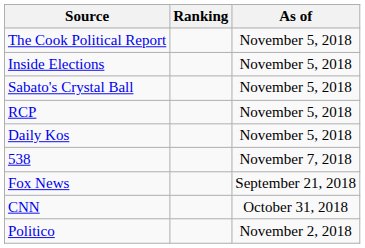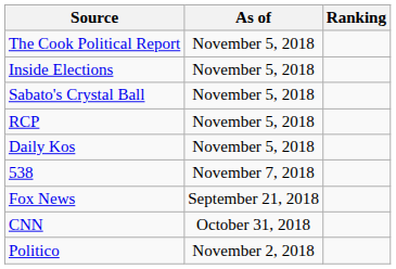 <table class="wikitable" style="text-align:center">
 <tr>
 <th>Source</th>
+<th>As of</th>
 <th>Ranking</th>
-<th>As of</th>
 </tr>
 <tr>
 <td align=left><a href='#'>The Cook Political Report</a></td>
+<td>November 5, 2018</td>
 <td></td>
-<td>November 5, 2018</td>
 </tr>
 <tr>
 <td align=left><a href='#'>Inside Elections</a></td>
+<td>November 5, 2018</td>
 <td></td>
-<td>November 5, 2018</td>
 </tr>
 <tr>
 <td align=left><a href='#'>Sabato's Crystal Ball</a></td>
+<td>November 5, 2018</td>
 <td></td>
-<td>November 5, 2018</td>
 </tr>
 <tr>
 <td align="left"><a href='#'>RCP</a></td>
+<td>November 5, 2018</td>
 <td></td>
-<td>November 5, 2018</td>
 </tr>
 <tr>
 <td align="left"><a href='#'>Daily Kos</a></td>
+<td>November 5, 2018</td>
 <td></td>
-<td>November 5, 2018</td>
 </tr>
 <tr>
 <td align="left"><a href='#'>538</a></td>
+<td>November 7, 2018</td>
 <td></td>
-<td>November 7, 2018</td>
 </tr>
 <tr>
 <td align="left"><a href='#'>Fox News</a></td>
+<td>September 21, 2018</td>
 <td></td>
-<td>September 21, 2018</td>
 </tr>
 <tr>
 <td align="left"><a href='#'>CNN</a></td>
+<td>October 31, 2018</td>
 <td></td>
-<td>October 31, 2018</td>
 </tr>
 <tr>
 <td align="left"><a href='#'>Politico</a></td>
+<td>November 2, 2018</td>
 <td></td>
-<td>November 2, 2018</td>
 </tr>
 </table>
